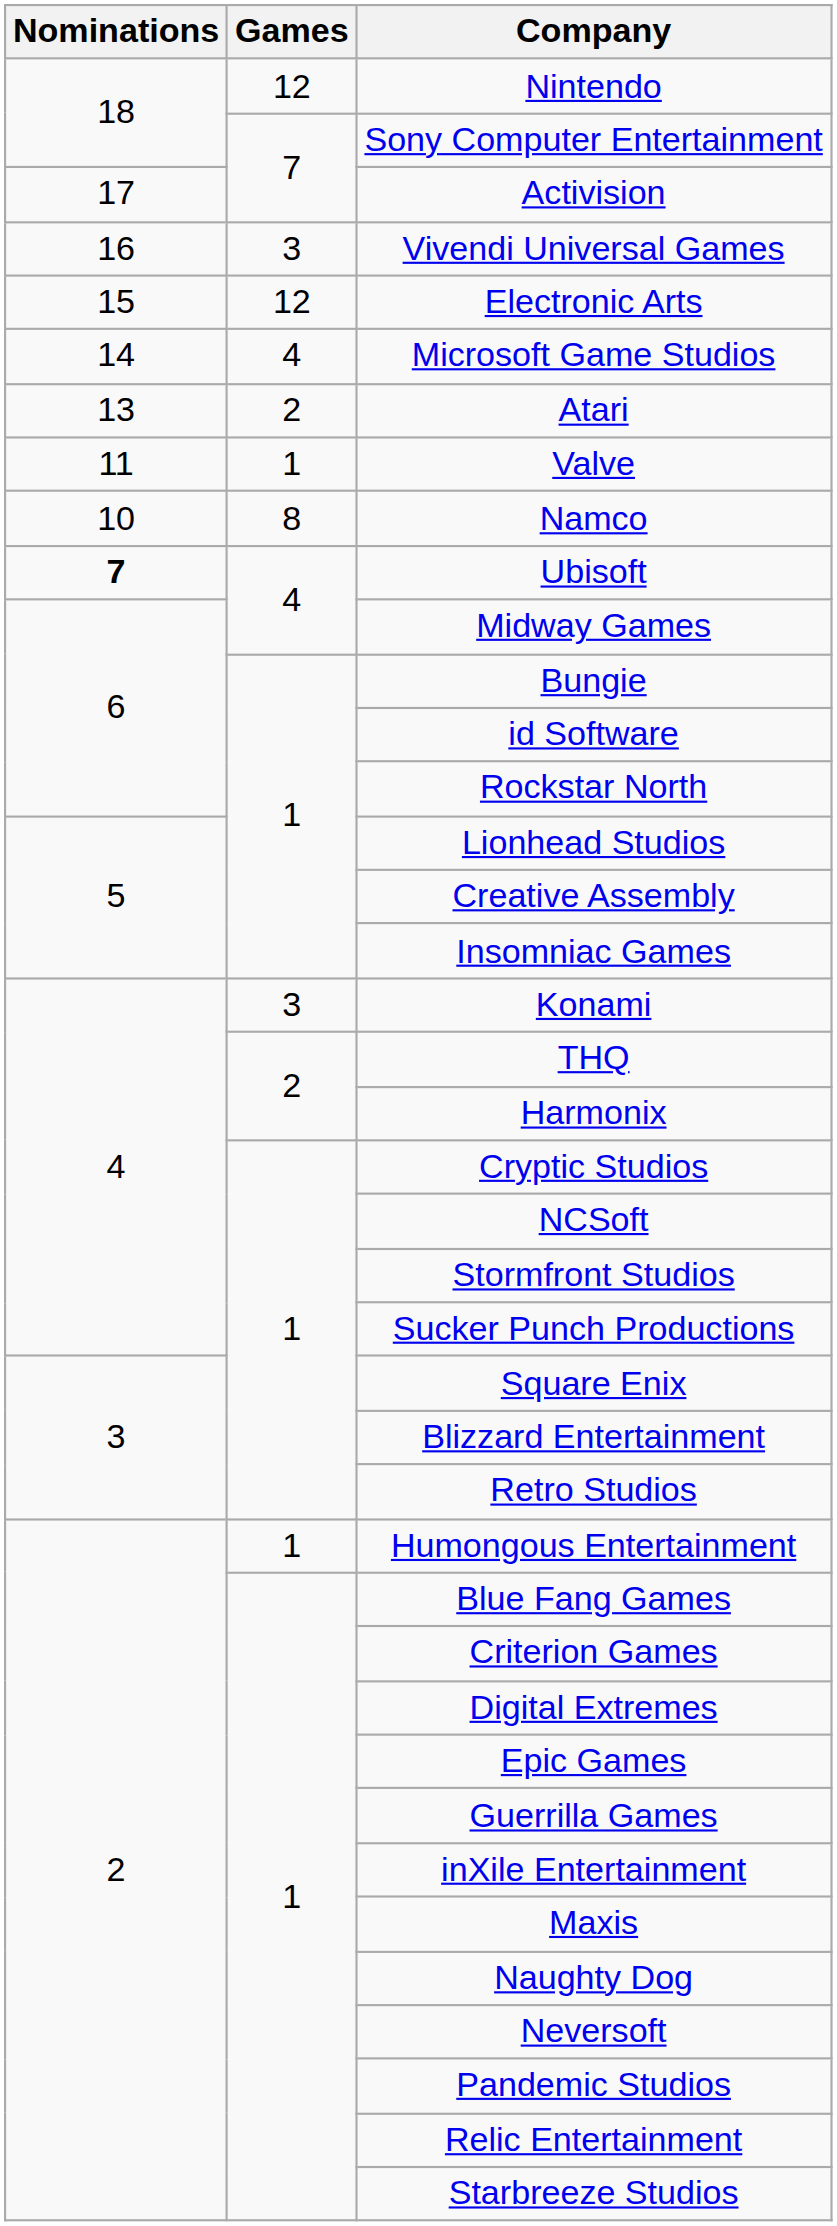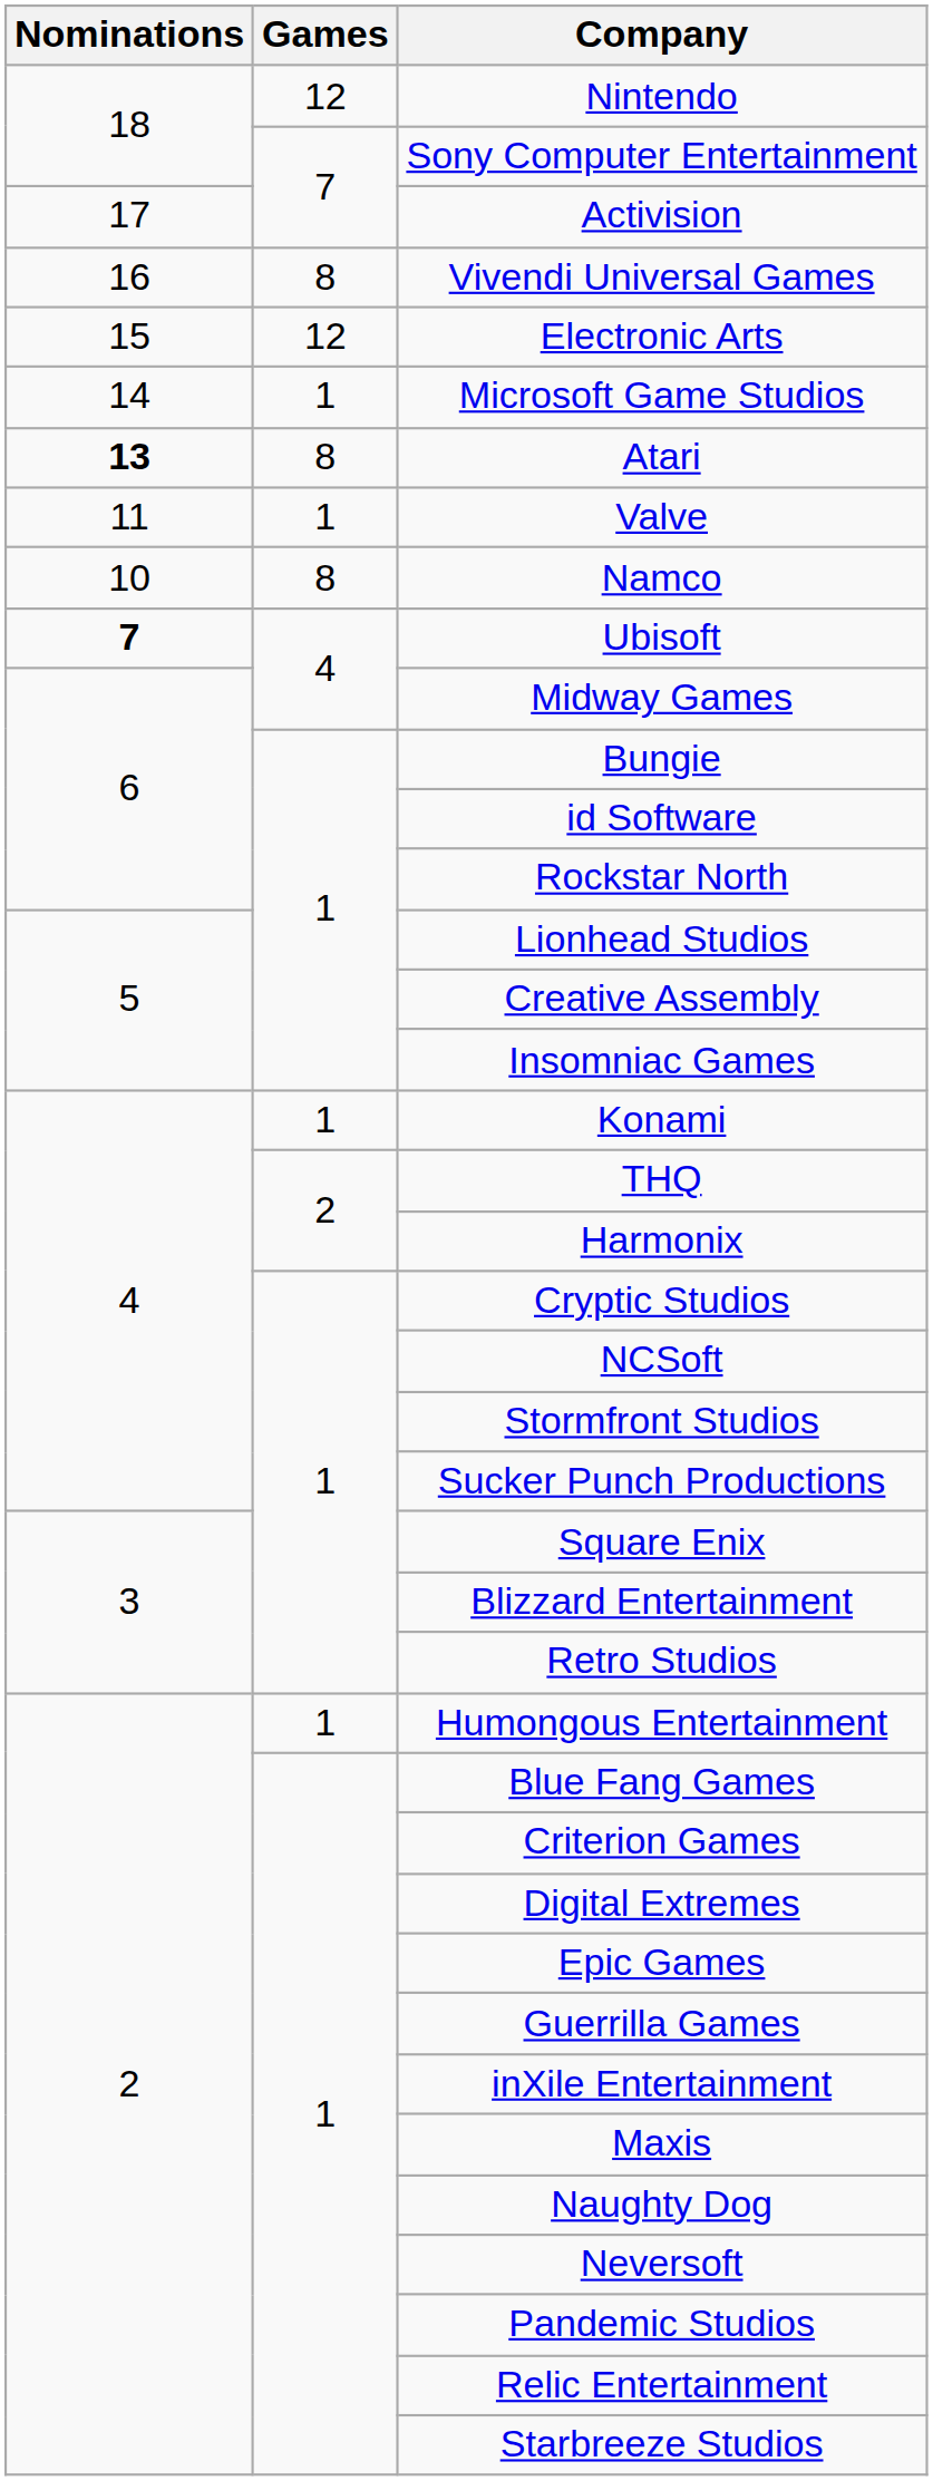 <table class="wikitable floatright" rowspan="2" style="text-align:center;" background: #f6e39c;>
 <tr>
 <th scope="col">Nominations</th>
 <th scope="col">Games</th>
 <th scope="col">Company</th>
 </tr>
 <tr>
 <td rowspan=2>18</td>
 <td>12</td>
 <td><a href='#'>Nintendo</a></td>
 </tr>
 <tr>
 <td rowspan=2>7</td>
 <td><a href='#'>Sony Computer Entertainment</a></td>
 </tr>
 <tr>
 <td>17</td>
 <td><a href='#'>Activision</a></td>
 </tr>
 <tr>
 <td>16</td>
-<td>3</td>
+<td>8</td>
 <td><a href='#'>Vivendi Universal Games</a></td>
 </tr>
 <tr>
 <td>15</td>
 <td>12</td>
 <td><a href='#'>Electronic Arts</a></td>
 </tr>
 <tr>
 <td>14</td>
-<td>4</td>
+<td>1</td>
 <td><a href='#'>Microsoft Game Studios</a></td>
 </tr>
 <tr>
-<td>13</td>
-<td>2</td>
+<td><strong>13</strong></td>
+<td>8</td>
 <td><a href='#'>Atari</a></td>
 </tr>
 <tr>
 <td>11</td>
 <td>1</td>
 <td><a href='#'>Valve</a></td>
 </tr>
 <tr>
 <td>10</td>
 <td>8</td>
 <td><a href='#'>Namco</a></td>
 </tr>
 <tr>
 <td><strong>7</strong></td>
 <td rowspan=2>4</td>
 <td><a href='#'>Ubisoft</a></td>
 </tr>
 <tr>
 <td rowspan=4>6</td>
 <td><a href='#'>Midway Games</a></td>
 </tr>
 <tr>
 <td rowspan=6>1</td>
 <td><a href='#'>Bungie</a></td>
 </tr>
 <tr>
 <td><a href='#'>id Software</a></td>
 </tr>
 <tr>
 <td><a href='#'>Rockstar North</a></td>
 </tr>
 <tr>
 <td rowspan=3>5</td>
 <td><a href='#'>Lionhead Studios</a></td>
 </tr>
 <tr>
 <td><a href='#'>Creative Assembly</a></td>
 </tr>
 <tr>
 <td><a href='#'>Insomniac Games</a></td>
 </tr>
 <tr>
 <td rowspan=7>4</td>
-<td>3</td>
+<td>1</td>
 <td><a href='#'>Konami</a></td>
 </tr>
 <tr>
 <td rowspan=2>2</td>
 <td><a href='#'>THQ</a></td>
 </tr>
 <tr>
 <td><a href='#'>Harmonix</a></td>
 </tr>
 <tr>
 <td rowspan=7>1</td>
 <td><a href='#'>Cryptic Studios</a></td>
 </tr>
 <tr>
 <td><a href='#'>NCSoft</a></td>
 </tr>
 <tr>
 <td><a href='#'>Stormfront Studios</a></td>
 </tr>
 <tr>
 <td><a href='#'>Sucker Punch Productions</a></td>
 </tr>
 <tr>
 <td rowspan=3>3</td>
 <td><a href='#'>Square Enix</a></td>
 </tr>
 <tr>
 <td><a href='#'>Blizzard Entertainment</a></td>
 </tr>
 <tr>
 <td><a href='#'>Retro Studios</a></td>
 </tr>
 <tr>
 <td rowspan=14>2</td>
 <td>1</td>
 <td><a href='#'>Humongous Entertainment</a></td>
 </tr>
 <tr>
 <td rowspan=12>1</td>
 <td><a href='#'>Blue Fang Games</a></td>
 </tr>
 <tr>
 <td><a href='#'>Criterion Games</a></td>
 </tr>
 <tr>
 <td><a href='#'>Digital Extremes</a></td>
 </tr>
 <tr>
 <td><a href='#'>Epic Games</a></td>
 </tr>
 <tr>
 <td><a href='#'>Guerrilla Games</a></td>
 </tr>
 <tr>
 <td><a href='#'>inXile Entertainment</a></td>
 </tr>
 <tr>
 <td><a href='#'>Maxis</a></td>
 </tr>
 <tr>
 <td><a href='#'>Naughty Dog</a></td>
 </tr>
 <tr>
 <td><a href='#'>Neversoft</a></td>
 </tr>
 <tr>
 <td><a href='#'>Pandemic Studios</a></td>
 </tr>
 <tr>
 <td><a href='#'>Relic Entertainment</a></td>
 </tr>
 <tr>
 <td><a href='#'>Starbreeze Studios</a></td>
 </tr>
 </table>
